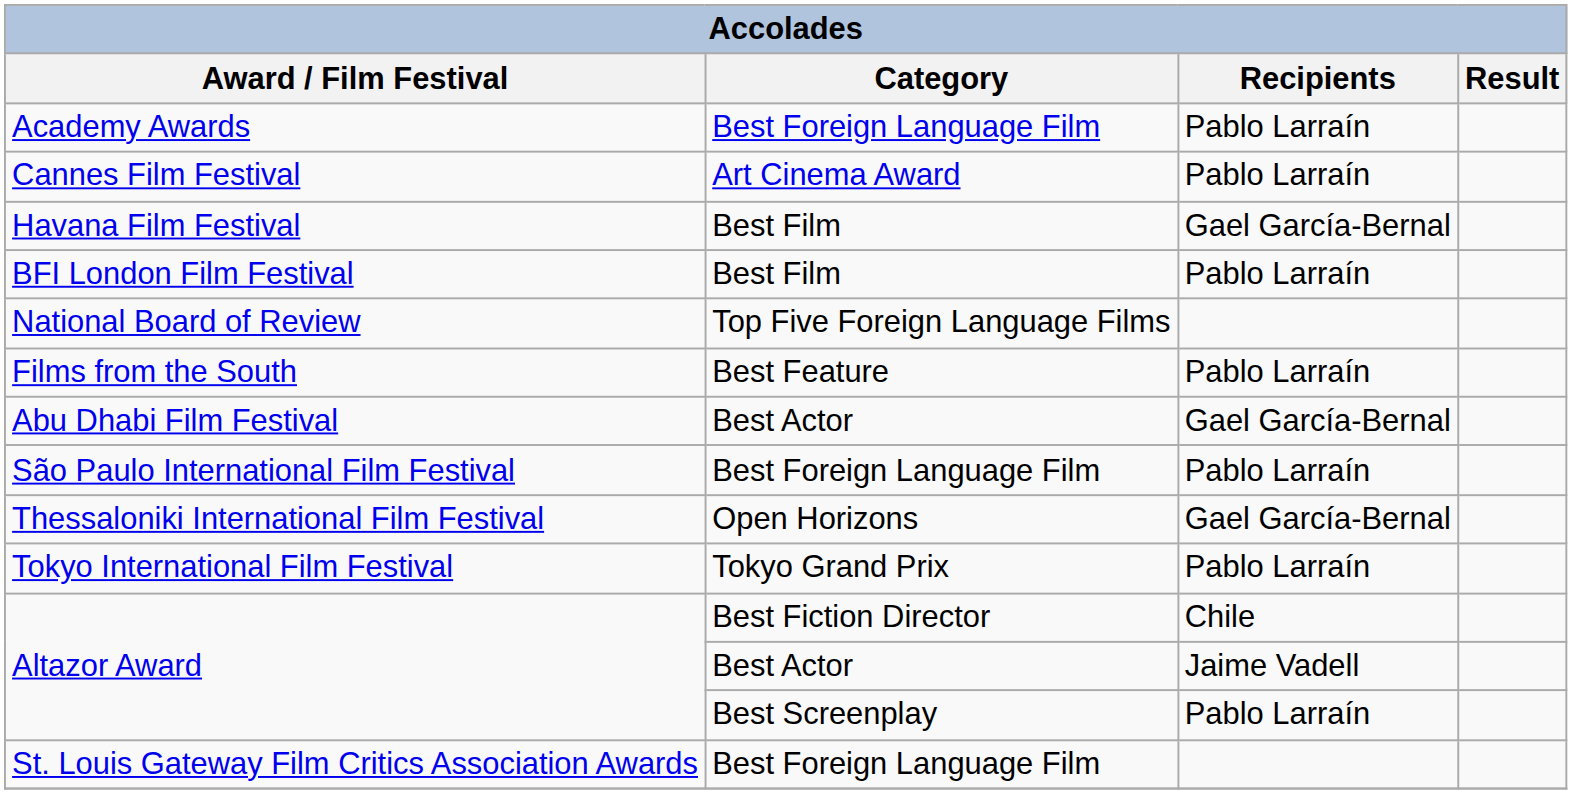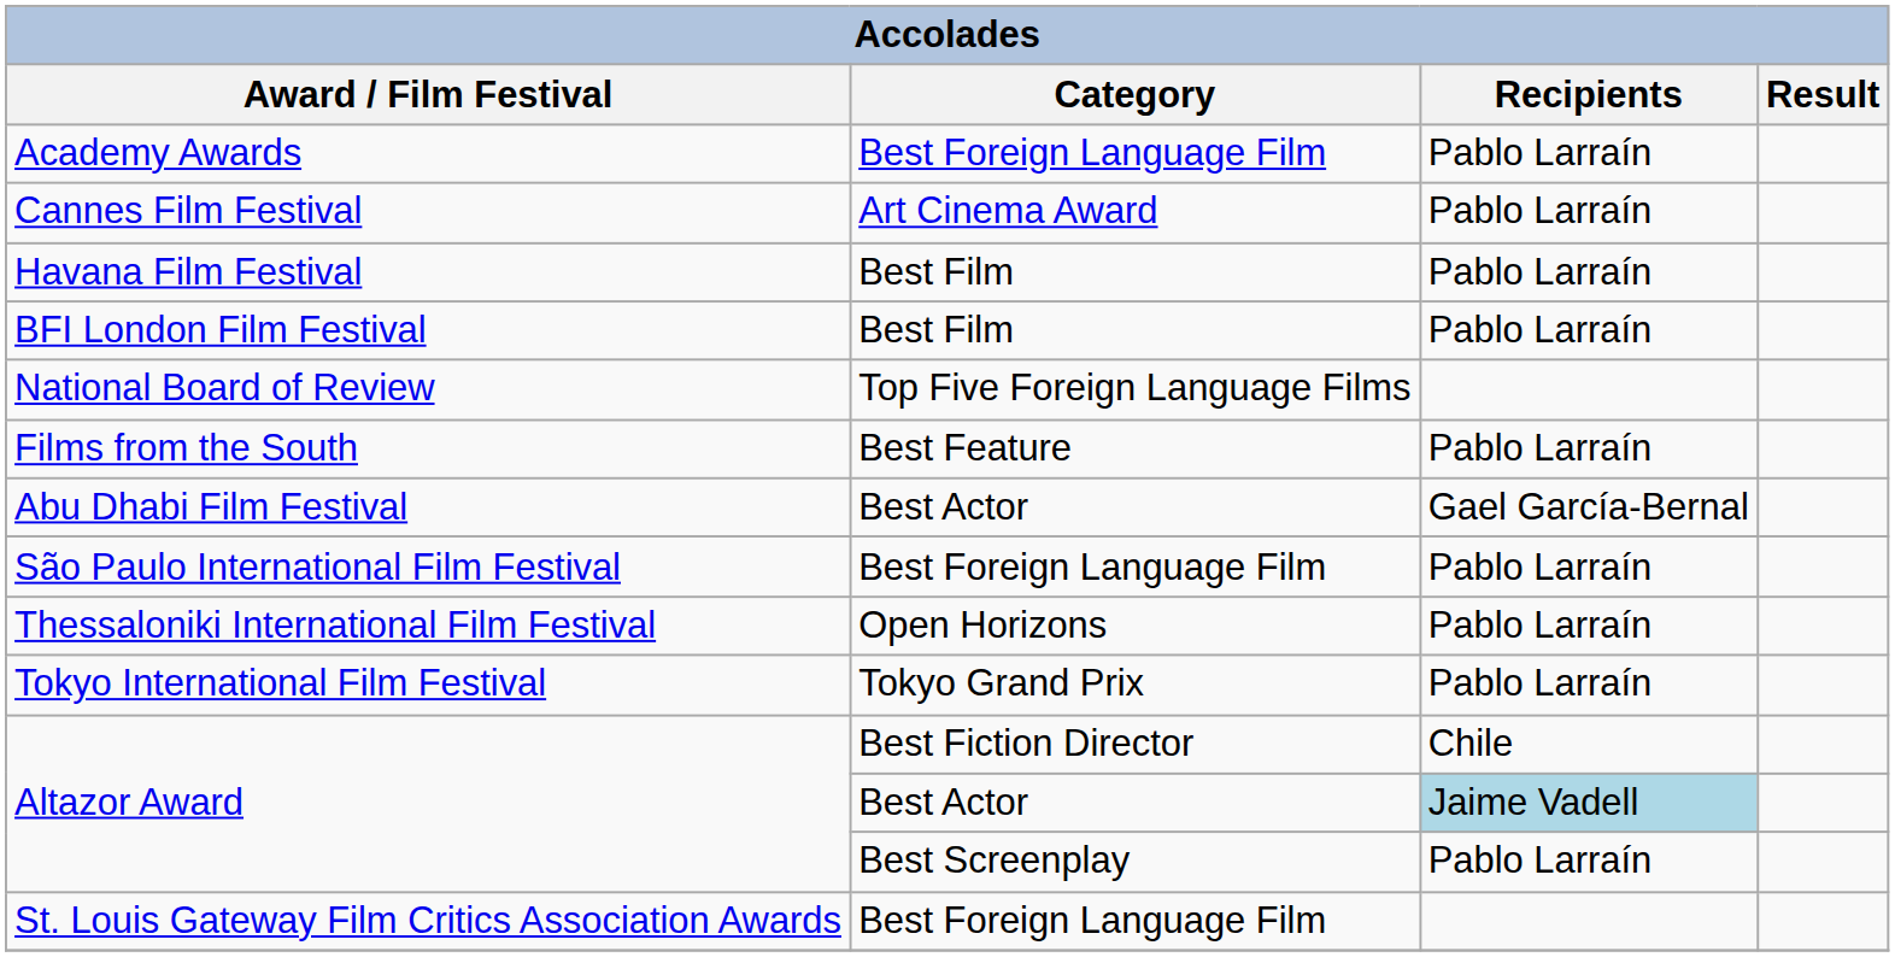 <table class="wikitable">
 <tr style="background:#ccc; text-align:center;">
 <th colspan="5" style="background: LightSteelBlue;">Accolades</th>
 </tr>
 <tr style="background:#ccc; text-align:center;">
 <th>Award / Film Festival</th>
 <th>Category</th>
 <th>Recipients</th>
 <th>Result</th>
 </tr>
 <tr>
 <td><a href='#'>Academy Awards</a></td>
 <td><a href='#'>Best Foreign Language Film</a></td>
 <td>Pablo Larraín</td>
 <td></td>
 </tr>
 <tr>
 <td><a href='#'>Cannes Film Festival</a></td>
 <td><a href='#'>Art Cinema Award</a></td>
 <td>Pablo Larraín</td>
 <td></td>
 </tr>
 <tr>
 <td><a href='#'>Havana Film Festival</a></td>
 <td>Best Film</td>
-<td>Gael García-Bernal</td>
+<td>Pablo Larraín</td>
 <td></td>
 </tr>
 <tr>
 <td><a href='#'>BFI London Film Festival</a></td>
 <td>Best Film</td>
 <td>Pablo Larraín</td>
 <td></td>
 </tr>
 <tr>
 <td><a href='#'>National Board of Review</a></td>
 <td>Top Five Foreign Language Films</td>
 <td></td>
 <td></td>
 </tr>
 <tr>
 <td><a href='#'>Films from the South</a></td>
 <td>Best Feature</td>
 <td>Pablo Larraín</td>
 <td></td>
 </tr>
 <tr>
 <td><a href='#'>Abu Dhabi Film Festival</a></td>
 <td>Best Actor</td>
 <td>Gael García-Bernal</td>
 <td></td>
 </tr>
 <tr>
 <td><a href='#'>São Paulo International Film Festival</a></td>
 <td>Best Foreign Language Film</td>
 <td>Pablo Larraín</td>
 <td></td>
 </tr>
 <tr>
 <td><a href='#'>Thessaloniki International Film Festival</a></td>
 <td>Open Horizons</td>
-<td>Gael García-Bernal</td>
+<td>Pablo Larraín</td>
 <td></td>
 </tr>
 <tr>
 <td><a href='#'>Tokyo International Film Festival</a></td>
 <td>Tokyo Grand Prix</td>
 <td>Pablo Larraín</td>
 <td></td>
 </tr>
 <tr>
 <td rowspan=3><a href='#'>Altazor Award</a></td>
 <td>Best Fiction Director</td>
 <td>Chile</td>
 <td></td>
 </tr>
 <tr>
 <td>Best Actor</td>
-<td>Jaime Vadell</td>
+<td style="background: lightblue;">Jaime Vadell</td>
 <td></td>
 </tr>
 <tr>
 <td>Best Screenplay</td>
 <td>Pablo Larraín</td>
 <td></td>
 </tr>
 <tr>
 <td><a href='#'>St. Louis Gateway Film Critics Association Awards</a></td>
 <td>Best Foreign Language Film</td>
 <td></td>
 <td></td>
 </tr>
 <tr>
 </tr>
 </table>
